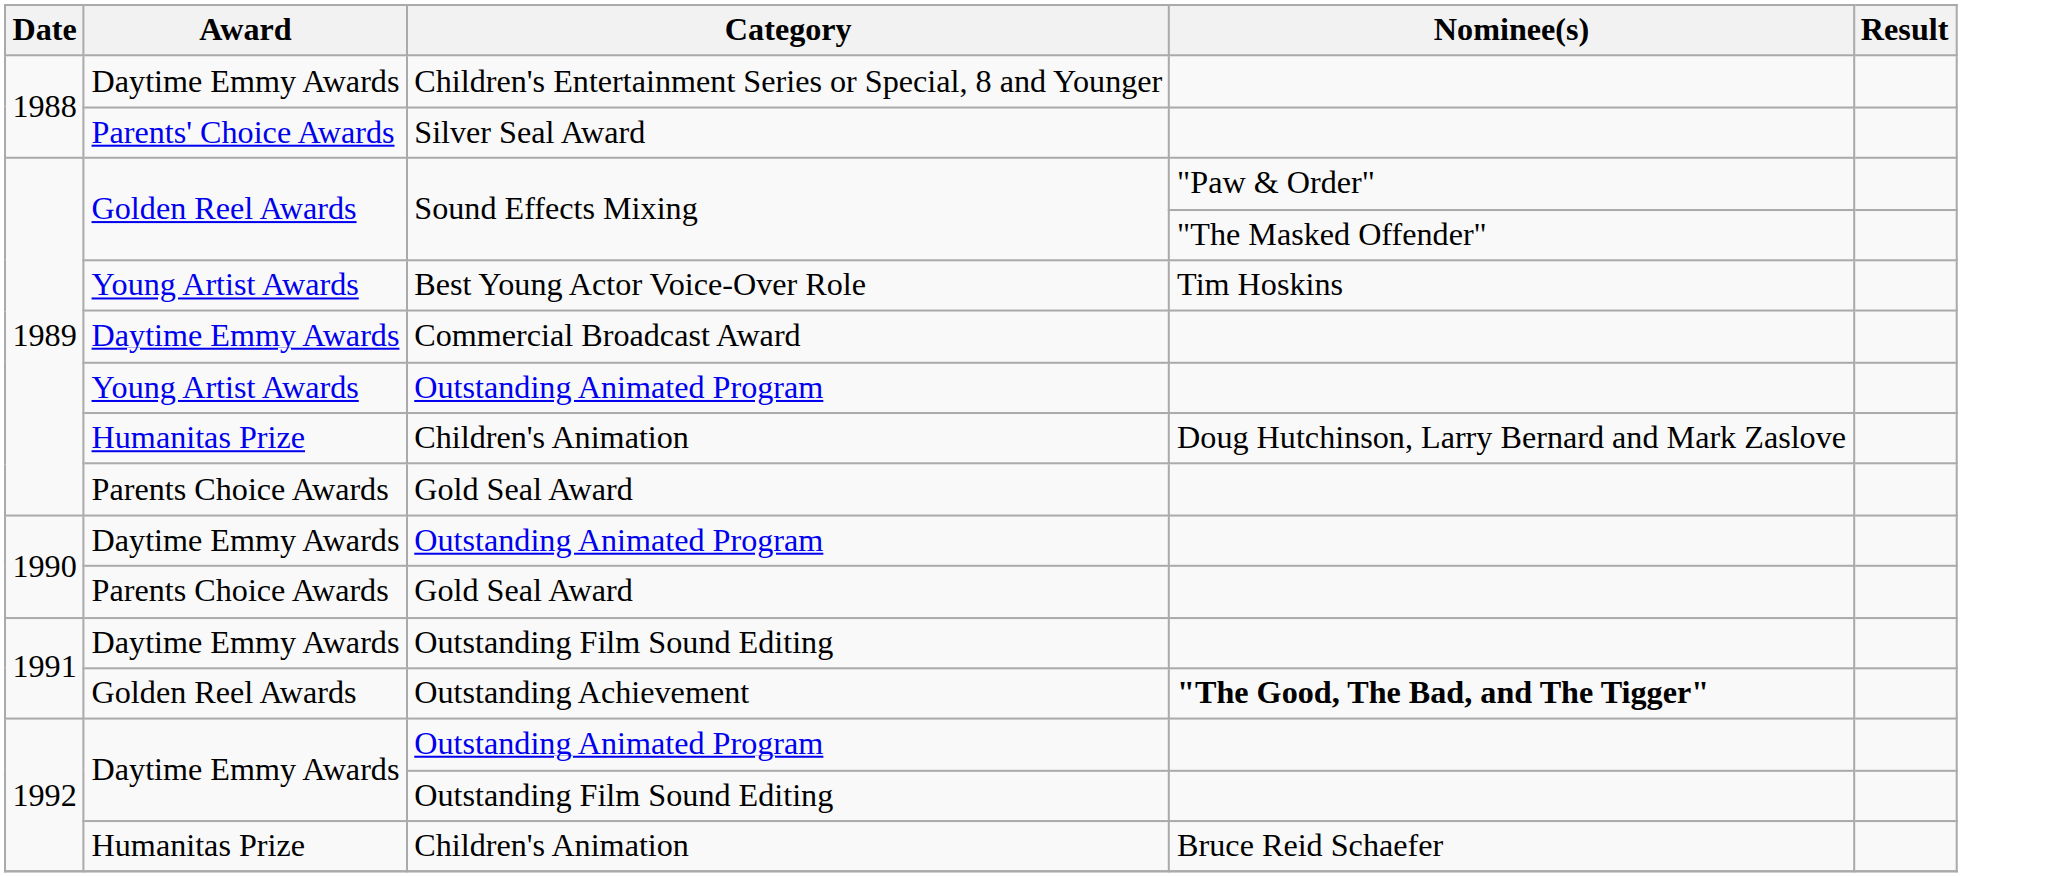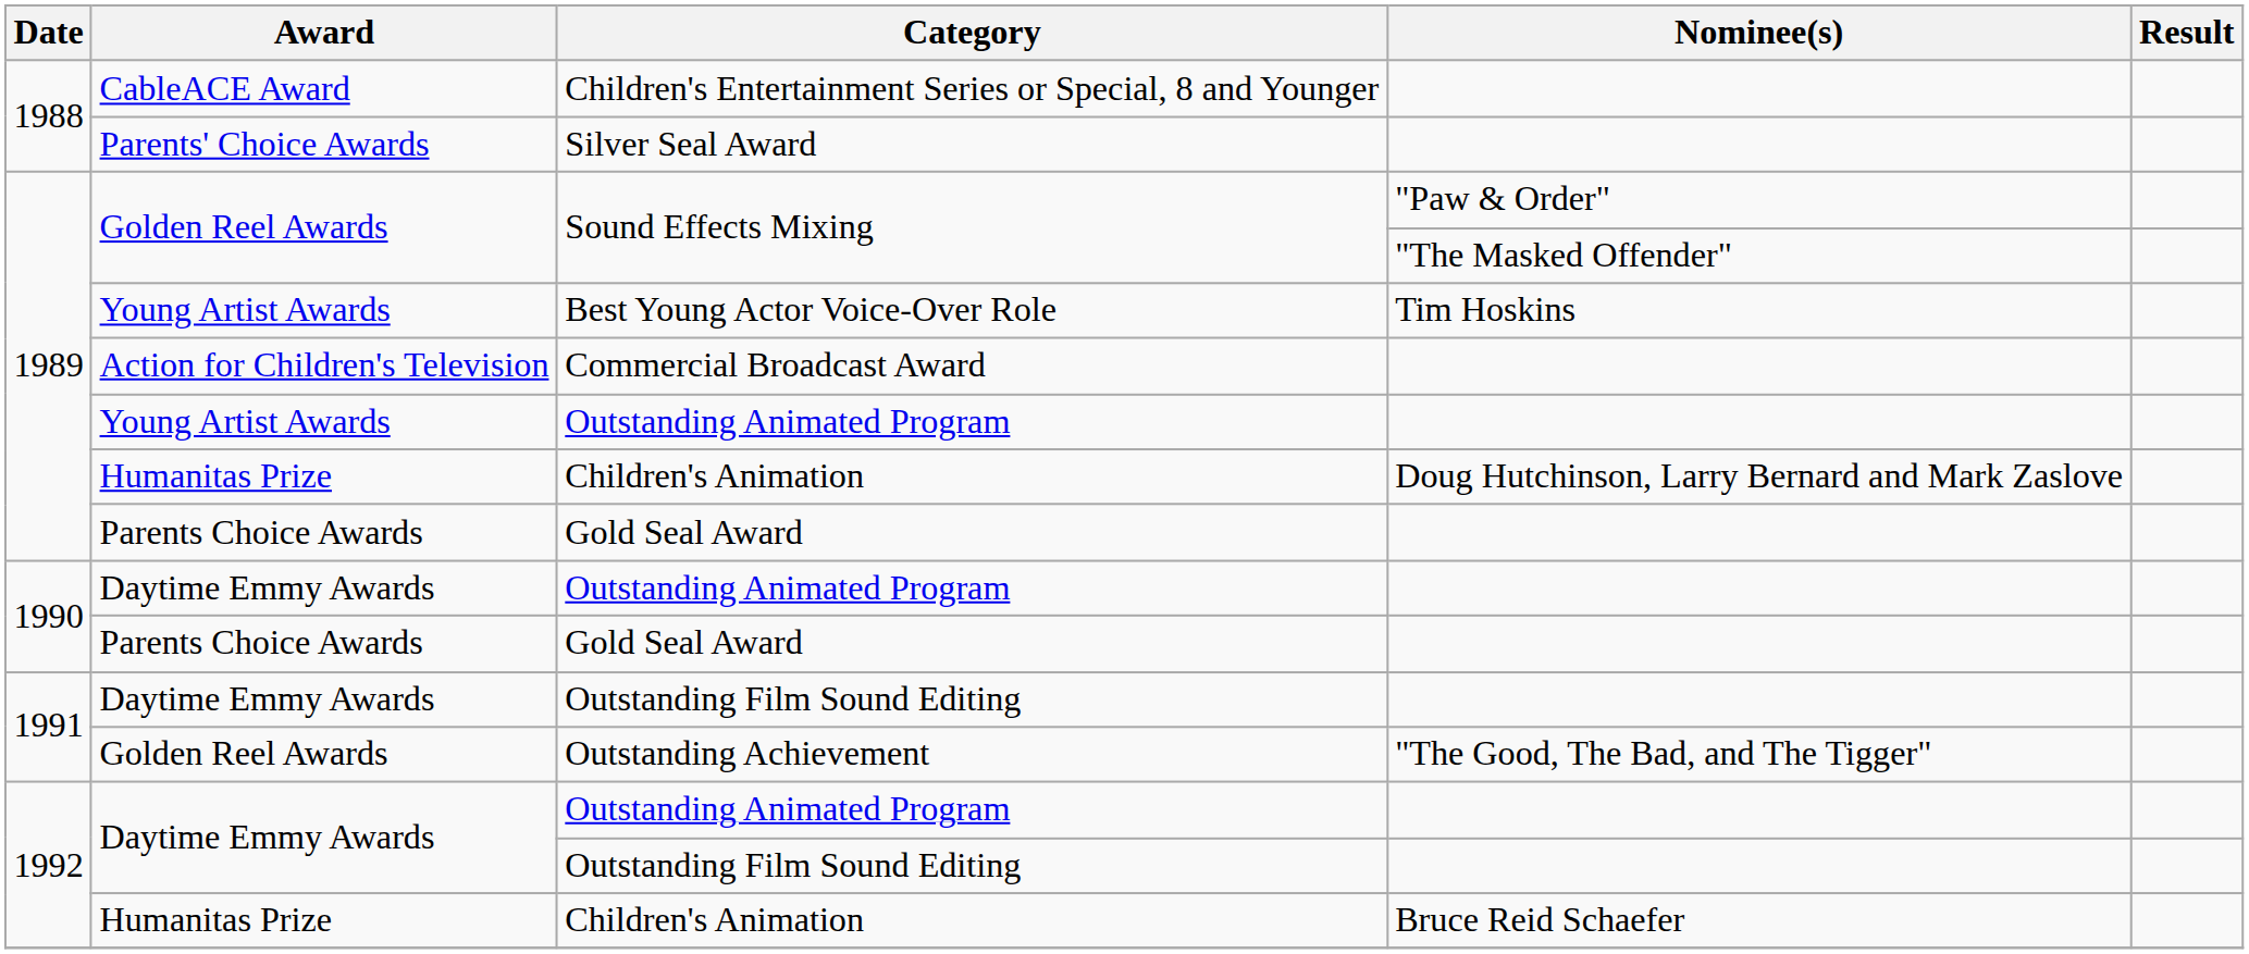 <table class="wikitable sortable" style="margin-right: 0;">
 <tr>
 <th>Date</th>
 <th>Award</th>
 <th>Category</th>
 <th>Nominee(s)</th>
 <th>Result</th>
 </tr>
 <tr>
 <td rowspan="2">1988</td>
-<td>Daytime Emmy Awards</td>
+<td><a href='#'>CableACE Award</a></td>
 <td>Children's Entertainment Series or Special, 8 and Younger</td>
 <td></td>
 <td></td>
 </tr>
 <tr>
 <td><a href='#'>Parents' Choice Awards</a></td>
 <td>Silver Seal Award</td>
 <td></td>
 <td></td>
 </tr>
 <tr>
 <td rowspan="7">1989</td>
 <td rowspan="2"><a href='#'>Golden Reel Awards</a></td>
 <td rowspan="2">Sound Effects Mixing</td>
 <td>"Paw & Order"</td>
 <td></td>
 </tr>
 <tr>
 <td>"The Masked Offender"</td>
 <td></td>
 </tr>
 <tr>
 <td><a href='#'>Young Artist Awards</a></td>
 <td>Best Young Actor Voice-Over Role</td>
 <td>Tim Hoskins</td>
 <td></td>
 </tr>
 <tr>
-<td><a href='#'>Daytime Emmy Awards</a></td>
+<td><a href='#'>Action for Children's Television</a></td>
 <td>Commercial Broadcast Award</td>
 <td></td>
 <td></td>
 </tr>
 <tr>
 <td><a href='#'>Young Artist Awards</a></td>
 <td><a href='#'>Outstanding Animated Program</a></td>
 <td></td>
 <td></td>
 </tr>
 <tr>
 <td><a href='#'>Humanitas Prize</a></td>
 <td>Children's Animation</td>
 <td>Doug Hutchinson, Larry Bernard and Mark Zaslove<br></td>
 <td></td>
 </tr>
 <tr>
 <td>Parents Choice Awards</td>
 <td>Gold Seal Award</td>
 <td></td>
 <td></td>
 </tr>
 <tr>
 <td rowspan="2">1990</td>
 <td>Daytime Emmy Awards</td>
 <td><a href='#'>Outstanding Animated Program</a></td>
 <td></td>
 <td></td>
 </tr>
 <tr>
 <td>Parents Choice Awards</td>
 <td>Gold Seal Award</td>
 <td></td>
 <td></td>
 </tr>
 <tr>
 <td rowspan="2">1991</td>
 <td>Daytime Emmy Awards</td>
 <td>Outstanding Film Sound Editing</td>
 <td></td>
 <td></td>
 </tr>
 <tr>
 <td>Golden Reel Awards</td>
 <td>Outstanding Achievement</td>
-<td><strong>"The Good, The Bad, and The Tigger"</strong></td>
+<td>"The Good, The Bad, and The Tigger"</td>
 <td></td>
 </tr>
 <tr>
 <td rowspan="3">1992</td>
 <td rowspan="2">Daytime Emmy Awards</td>
 <td><a href='#'>Outstanding Animated Program</a></td>
 <td></td>
 <td></td>
 </tr>
 <tr>
 <td>Outstanding Film Sound Editing</td>
 <td></td>
 <td></td>
 </tr>
 <tr>
 <td>Humanitas Prize</td>
 <td>Children's Animation</td>
 <td>Bruce Reid Schaefer<br></td>
 <td><br></td>
 </tr>
 <tr>
 </tr>
 </table>
